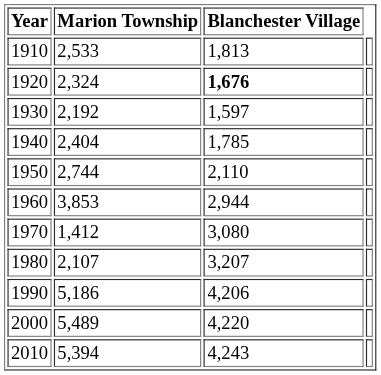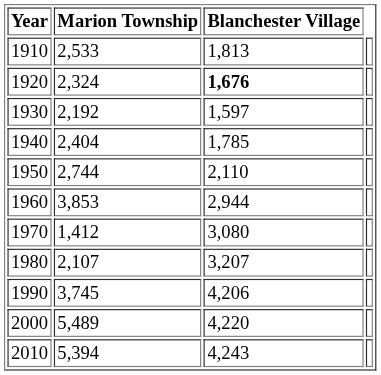 <table table border="1" cellpadding="2">
 <tr>
 <th>Year</th>
 <th>Marion Township</th>
 <th>Blanchester Village</th>
 </tr>
 <tr>
 <td>1910</td>
 <td>2,533</td>
 <td>1,813</td>
 <td></td>
 </tr>
 <tr>
 <td>1920</td>
 <td>2,324</td>
 <td><strong>1,676</strong></td>
 <td></td>
 </tr>
 <tr>
 <td>1930</td>
 <td>2,192</td>
 <td>1,597</td>
 <td></td>
 </tr>
 <tr>
 <td>1940</td>
 <td>2,404</td>
 <td>1,785</td>
 <td></td>
 </tr>
 <tr>
 <td>1950</td>
 <td>2,744</td>
 <td>2,110</td>
 <td></td>
 </tr>
 <tr>
 <td>1960</td>
 <td>3,853</td>
 <td>2,944</td>
 <td></td>
 </tr>
 <tr>
 <td>1970</td>
 <td>1,412</td>
 <td>3,080</td>
 <td></td>
 </tr>
 <tr>
 <td>1980</td>
 <td>2,107</td>
 <td>3,207</td>
 <td></td>
 </tr>
 <tr>
 <td>1990</td>
-<td>5,186</td>
+<td>3,745</td>
 <td>4,206</td>
 <td></td>
 </tr>
 <tr>
 <td>2000</td>
 <td>5,489</td>
 <td>4,220</td>
 <td></td>
 </tr>
 <tr>
 <td>2010</td>
 <td>5,394</td>
 <td>4,243</td>
 <td></td>
 </tr>
 </table>
